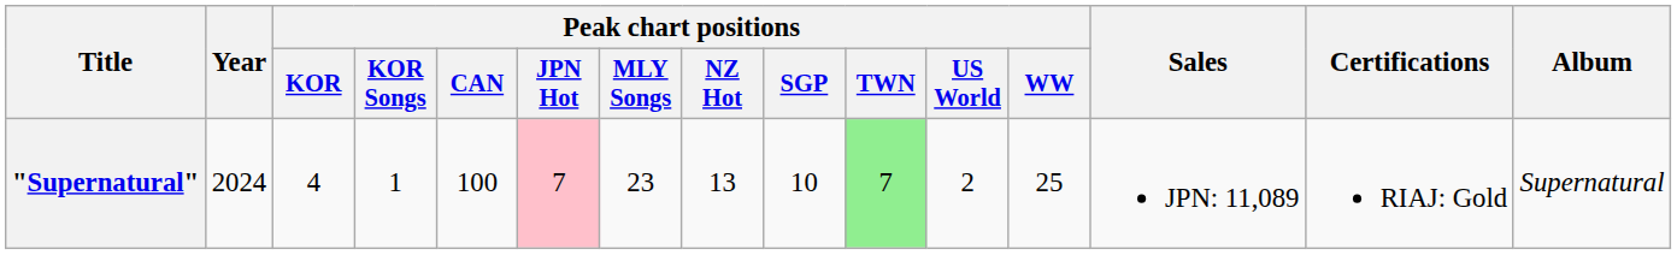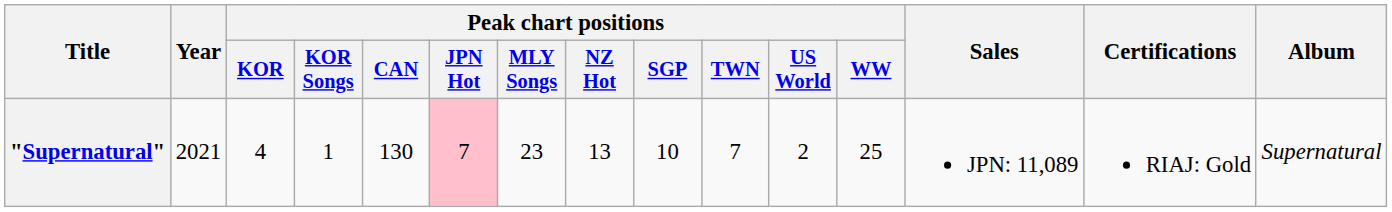 <table class="wikitable plainrowheaders" style="text-align:center">
 <tr>
 <th scope="col" rowspan="2">Title</th>
 <th scope="col" rowspan="2">Year</th>
 <th scope="col" colspan="10">Peak chart positions</th>
 <th scope="col" rowspan="2">Sales</th>
 <th scope="col" rowspan="2">Certifications</th>
 <th scope="col" rowspan="2">Album</th>
 </tr>
 <tr>
 <th scope="col" style="font-size:90%; width:2.85em"><a href='#'>KOR</a><br></th>
 <th scope="col" style="font-size:90%; width:2.85em"><a href='#'>KOR<br>Songs</a><br></th>
 <th scope="col" style="font-size:90%; width:2.85em"><a href='#'>CAN</a><br></th>
 <th scope="col" style="font-size:90%; width:2.85em"><a href='#'>JPN<br>Hot</a><br></th>
 <th scope="col" style="font-size:90%; width:2.85em"><a href='#'>MLY<br>Songs</a><br></th>
 <th scope="col" style="font-size:90%; width:2.85em"><a href='#'>NZ<br>Hot</a><br></th>
 <th scope="col" style="font-size:90%; width:2.85em"><a href='#'>SGP</a><br></th>
 <th scope="col" style="font-size:90%; width:2.85em"><a href='#'>TWN</a><br></th>
 <th scope="col" style="font-size:90%; width:2.85em"><a href='#'>US<br>World</a><br></th>
 <th scope="col" style="font-size:90%; width:2.85em"><a href='#'>WW</a><br></th>
 </tr>
 <tr>
 <th scope="row">"<a href='#'>Supernatural</a>"</th>
-<td>2024</td>
+<td>2021</td>
 <td>4</td>
 <td>1</td>
-<td>100</td>
+<td>130</td>
 <td style="background: pink;">7</td>
 <td>23</td>
 <td>13</td>
 <td>10</td>
-<td style="background: lightgreen;">7</td>
+<td>7</td>
 <td>2</td>
 <td>25</td>
 <td><br><ul><li>JPN: 11,089 </li></ul></td>
 <td><br><ul><li>RIAJ: Gold</li></ul></td>
 <td><em>Supernatural</em></td>
 </tr>
 </table>
